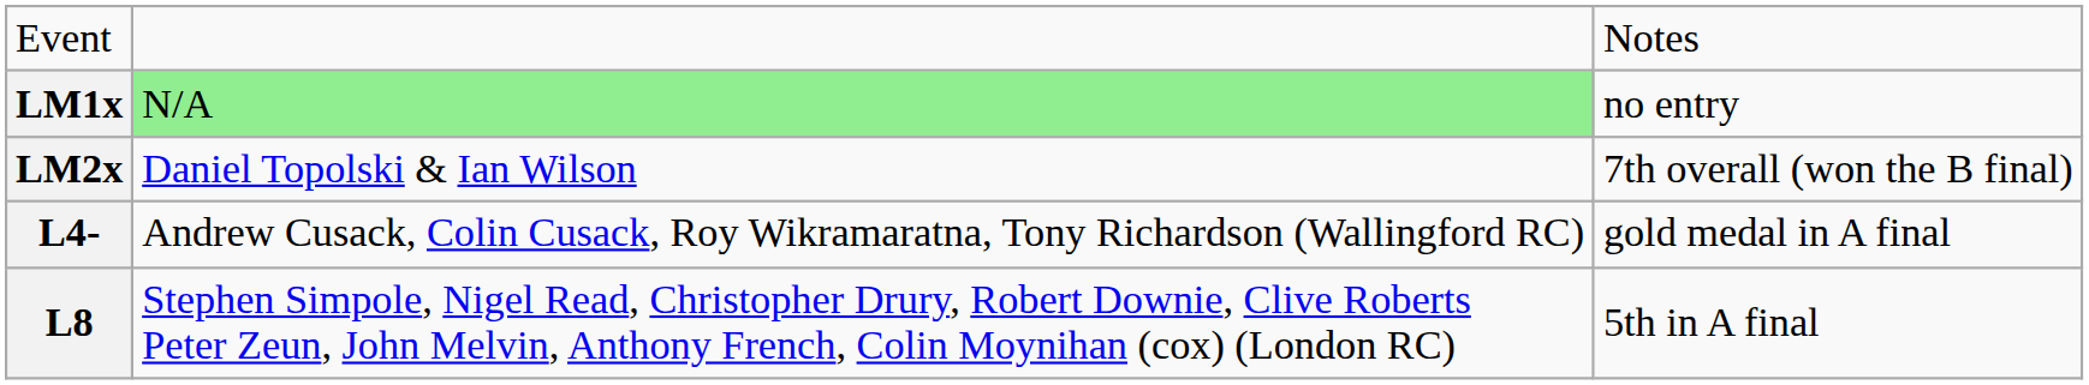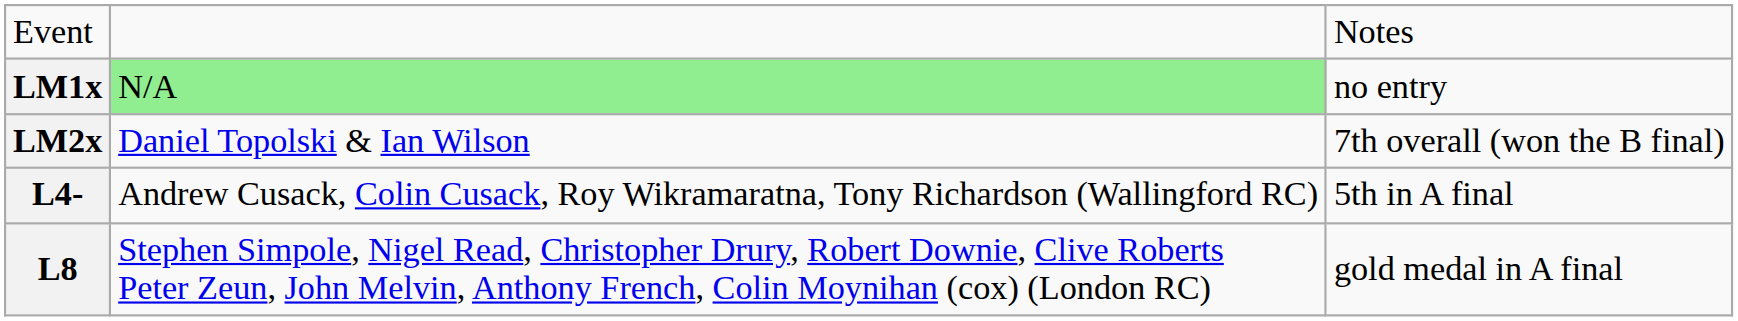 <table class="wikitable">
 <tr>
 <td>Event</td>
 <td></td>
 <td>Notes</td>
 </tr>
 <tr>
 <th>LM1x</th>
 <td style="background: lightgreen;">N/A</td>
 <td>no entry</td>
 </tr>
 <tr>
 <th>LM2x</th>
 <td><a href='#'>Daniel Topolski</a> & <a href='#'>Ian Wilson</a></td>
 <td>7th overall (won the B final)</td>
 </tr>
 <tr>
 <th>L4-</th>
 <td>Andrew Cusack, <a href='#'>Colin Cusack</a>, Roy Wikramaratna, Tony Richardson (Wallingford RC)</td>
-<td>gold medal in A final</td>
+<td>5th in A final</td>
 </tr>
 <tr>
 <th>L8</th>
 <td><a href='#'>Stephen Simpole</a>, <a href='#'>Nigel Read</a>, <a href='#'>Christopher Drury</a>, <a href='#'>Robert Downie</a>, <a href='#'>Clive Roberts</a><br><a href='#'>Peter Zeun</a>, <a href='#'>John Melvin</a>, <a href='#'>Anthony French</a>, <a href='#'>Colin Moynihan</a> (cox) (London RC)</td>
-<td>5th in A final</td>
+<td>gold medal in A final</td>
 </tr>
 </table>
